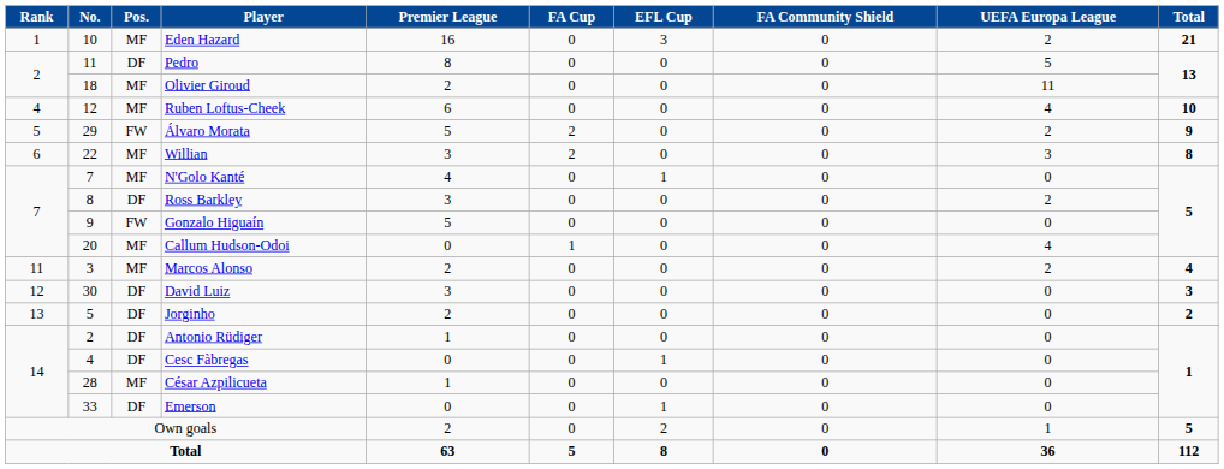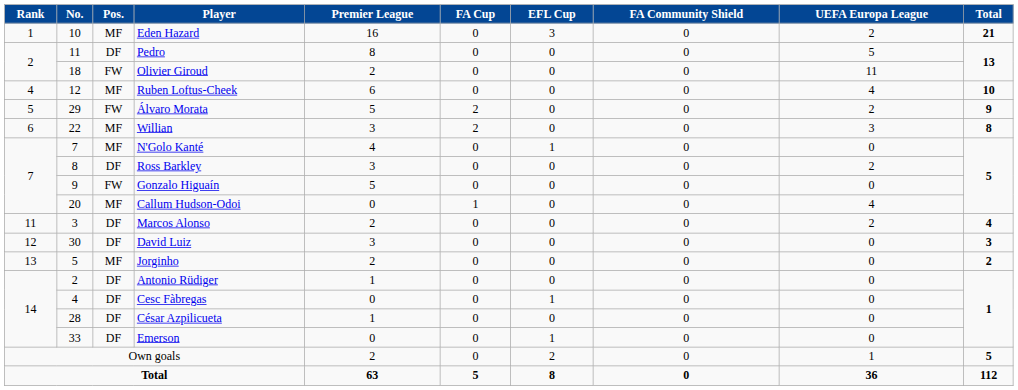 <table class="wikitable sortable" style="text-align:center;width:85%;">
 <tr>
 <th style=background-color:#034694;color:#FFFFFF>Rank</th>
 <th style=background-color:#034694;color:#FFFFFF>No.</th>
 <th style=background-color:#034694;color:#FFFFFF>Pos.</th>
 <th style=background-color:#034694;color:#FFFFFF>Player</th>
 <th style=background-color:#034694;color:#FFFFFF>Premier League</th>
 <th style=background-color:#034694;color:#FFFFFF>FA Cup</th>
 <th style=background-color:#034694;color:#FFFFFF>EFL Cup</th>
 <th style=background-color:#034694;color:#FFFFFF>FA Community Shield</th>
 <th style=background-color:#034694;color:#FFFFFF>UEFA Europa League</th>
 <th style=background-color:#034694;color:#FFFFFF>Total</th>
 </tr>
 <tr>
 <td>1</td>
 <td>10</td>
 <td>MF</td>
 <td align=left> <a href='#'>Eden Hazard</a></td>
 <td>16</td>
 <td>0</td>
 <td>3</td>
 <td>0</td>
 <td>2</td>
 <td><strong>21</strong></td>
 </tr>
 <tr>
 <td rowspan=2>2</td>
 <td>11</td>
 <td>DF</td>
 <td align=left> <a href='#'>Pedro</a></td>
 <td>8</td>
 <td>0</td>
 <td>0</td>
 <td>0</td>
 <td>5</td>
 <td rowspan=2><strong>13</strong></td>
 </tr>
 <tr>
 <td>18</td>
-<td>MF</td>
+<td>FW</td>
 <td align=left> <a href='#'>Olivier Giroud</a></td>
 <td>2</td>
 <td>0</td>
 <td>0</td>
 <td>0</td>
 <td>11</td>
 </tr>
 <tr>
 <td>4</td>
 <td>12</td>
 <td>MF</td>
 <td align=left> <a href='#'>Ruben Loftus-Cheek</a></td>
 <td>6</td>
 <td>0</td>
 <td>0</td>
 <td>0</td>
 <td>4</td>
 <td><strong>10</strong></td>
 </tr>
 <tr>
 <td>5</td>
 <td>29</td>
 <td>FW</td>
 <td align=left> <a href='#'>Álvaro Morata</a></td>
 <td>5</td>
 <td>2</td>
 <td>0</td>
 <td>0</td>
 <td>2</td>
 <td><strong>9</strong></td>
 </tr>
 <tr>
 <td>6</td>
 <td>22</td>
 <td>MF</td>
 <td align=left> <a href='#'>Willian</a></td>
 <td>3</td>
 <td>2</td>
 <td>0</td>
 <td>0</td>
 <td>3</td>
 <td><strong>8</strong></td>
 </tr>
 <tr>
 <td rowspan=4>7</td>
 <td>7</td>
 <td>MF</td>
 <td align=left> <a href='#'>N'Golo Kanté</a></td>
 <td>4</td>
 <td>0</td>
 <td>1</td>
 <td>0</td>
 <td>0</td>
 <td rowspan=4><strong>5</strong></td>
 </tr>
 <tr>
 <td>8</td>
 <td>DF</td>
 <td align=left> <a href='#'>Ross Barkley</a></td>
 <td>3</td>
 <td>0</td>
 <td>0</td>
 <td>0</td>
 <td>2</td>
 </tr>
 <tr>
 <td>9</td>
 <td>FW</td>
 <td align=left> <a href='#'>Gonzalo Higuaín</a></td>
 <td>5</td>
 <td>0</td>
 <td>0</td>
 <td>0</td>
 <td>0</td>
 </tr>
 <tr>
 <td>20</td>
 <td>MF</td>
 <td align=left> <a href='#'>Callum Hudson-Odoi</a></td>
 <td>0</td>
 <td>1</td>
 <td>0</td>
 <td>0</td>
 <td>4</td>
 </tr>
 <tr>
 <td>11</td>
 <td>3</td>
-<td>MF</td>
+<td>DF</td>
 <td align=left> <a href='#'>Marcos Alonso</a></td>
 <td>2</td>
 <td>0</td>
 <td>0</td>
 <td>0</td>
 <td>2</td>
 <td><strong>4</strong></td>
 </tr>
 <tr>
 <td>12</td>
 <td>30</td>
 <td>DF</td>
 <td align=left> <a href='#'>David Luiz</a></td>
 <td>3</td>
 <td>0</td>
 <td>0</td>
 <td>0</td>
 <td>0</td>
 <td><strong>3</strong></td>
 </tr>
 <tr>
 <td>13</td>
 <td>5</td>
-<td>DF</td>
+<td>MF</td>
 <td align=left> <a href='#'>Jorginho</a></td>
 <td>2</td>
 <td>0</td>
 <td>0</td>
 <td>0</td>
 <td>0</td>
 <td><strong>2</strong></td>
 </tr>
 <tr>
 <td rowspan=4>14</td>
 <td>2</td>
 <td>DF</td>
 <td align=left> <a href='#'>Antonio Rüdiger</a></td>
 <td>1</td>
 <td>0</td>
 <td>0</td>
 <td>0</td>
 <td>0</td>
 <td rowspan=4><strong>1</strong></td>
 </tr>
 <tr>
 <td>4</td>
 <td>DF</td>
 <td align=left> <a href='#'>Cesc Fàbregas</a></td>
 <td>0</td>
 <td>0</td>
 <td>1</td>
 <td>0</td>
 <td>0</td>
 </tr>
 <tr>
 <td>28</td>
-<td>MF</td>
+<td>DF</td>
 <td align=left> <a href='#'>César Azpilicueta</a></td>
 <td>1</td>
 <td>0</td>
 <td>0</td>
 <td>0</td>
 <td>0</td>
 </tr>
 <tr>
 <td>33</td>
 <td>DF</td>
 <td align=left> <a href='#'>Emerson</a></td>
 <td>0</td>
 <td>0</td>
 <td>1</td>
 <td>0</td>
 <td>0</td>
 </tr>
 <tr>
 <td colspan=4>Own goals</td>
 <td>2</td>
 <td>0</td>
 <td>2</td>
 <td>0</td>
 <td>1</td>
 <td><strong>5</strong></td>
 </tr>
 <tr>
 <td colspan=4><strong>Total</strong></td>
 <td><strong>63</strong></td>
 <td><strong>5</strong></td>
 <td><strong>8</strong></td>
 <td><strong>0</strong></td>
 <td><strong>36</strong></td>
 <td><strong>112</strong></td>
 </tr>
 </table>
